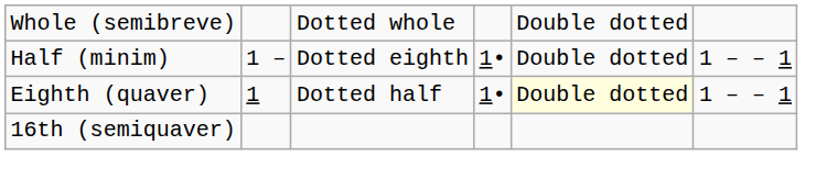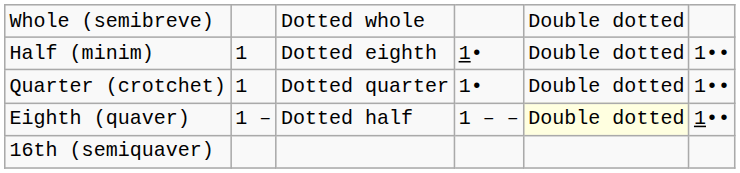 <table class="wikitable">
 <tr>
 <td>Whole (semibreve)</td>
 <td></td>
 <td>Dotted whole</td>
 <td></td>
 <td>Double dotted</td>
 <td></td>
 </tr>
 <tr>
 <td>Half (minim)</td>
-<td>1 ‒</td>
+<td>1</td>
 <td>Dotted eighth</td>
 <td><u>1</u>•</td>
 <td>Double dotted</td>
-<td>1 ‒ ‒ <u>1</u></td>
+<td>1••</td>
+</tr>
+<tr>
+<td>Quarter (crotchet)</td>
+<td>1</td>
+<td>Dotted quarter</td>
+<td>1•</td>
+<td>Double dotted</td>
+<td>1••</td>
 </tr>
 <tr>
 <td>Eighth (quaver)</td>
-<td><u>1</u></td>
+<td>1 ‒</td>
 <td>Dotted half</td>
-<td><u>1</u>•</td>
+<td>1 ‒ ‒</td>
 <td style="background: lightyellow;">Double dotted</td>
-<td>1 ‒ ‒ <u>1</u></td>
+<td><u>1</u>••</td>
 </tr>
 <tr>
 <td>16th (semiquaver)</td>
 <td></td>
 <td></td>
 <td></td>
 <td></td>
 <td></td>
 </tr>
 </table>
